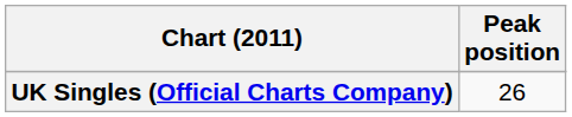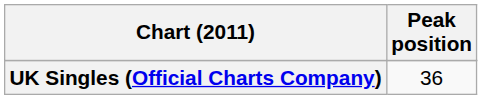 <table class="wikitable sortable plainrowheaders">
 <tr>
 <th scope="col">Chart (2011)</th>
 <th scope="col">Peak<br>position</th>
 </tr>
 <tr>
 </tr>
 <tr>
 <th scope="row">UK Singles (<a href='#'>Official Charts Company</a>)</th>
-<td align="center">26</td>
+<td align="center">36</td>
 </tr>
 </table>
